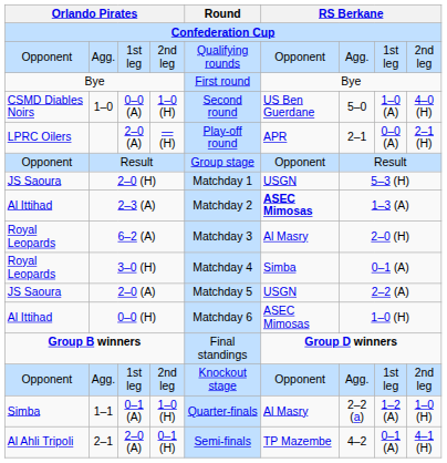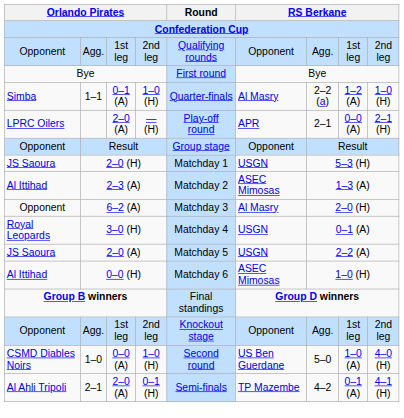 <table class="wikitable" style="text-align:center">
 <tr>
 <th colspan="4"> <a href='#'>Orlando Pirates</a></th>
 <th>Round</th>
 <th colspan="4"> <a href='#'>RS Berkane</a></th>
 </tr>
 <tr style="background:#C1E0FF">
 <td colspan="9"><strong><a href='#'>Confederation Cup</a></strong></td>
 </tr>
 <tr style="background:#C1E0FF">
 <td>Opponent</td>
 <td>Agg.</td>
 <td>1st leg</td>
 <td>2nd leg</td>
 <td><a href='#'>Qualifying rounds</a></td>
 <td>Opponent</td>
 <td>Agg.</td>
 <td>1st leg</td>
 <td>2nd leg</td>
 </tr>
 <tr>
 <td colspan="4">Bye</td>
 <td style="background:#C1E0FF"><a href='#'>First round</a></td>
 <td colspan="4">Bye</td>
 </tr>
 <tr>
-<td style="text-align:left"> <a href='#'>CSMD Diables Noirs</a></td>
-<td>1–0</td>
-<td><a href='#'>0–0</a> (A)</td>
+<td style="text-align:left"> <a href='#'>Simba</a></td>
+<td>1–1 </td>
+<td><a href='#'>0–1</a> (A)</td>
 <td><a href='#'>1–0</a> (H)</td>
-<td style="background:#C1E0FF"><a href='#'>Second round</a></td>
-<td style="text-align:left"> <a href='#'>US Ben Guerdane</a></td>
-<td>5–0</td>
-<td><a href='#'>1–0</a> (A)</td>
-<td><a href='#'>4–0</a> (H)</td>
+<td style="background:#C1E0FF"><a href='#'>Quarter-finals</a></td>
+<td style="text-align:left"> <a href='#'>Al Masry</a></td>
+<td>2–2 (<a href='#'>a</a>)</td>
+<td><a href='#'>1–2</a> (A)</td>
+<td><a href='#'>1–0</a> (H)</td>
 </tr>
 <tr>
 <td style="text-align:left"> <a href='#'>LPRC Oilers</a></td>
 <td></td>
 <td><a href='#'>2–0</a> (A)</td>
 <td><a href='#'>—</a> (H)</td>
 <td style="background:#C1E0FF"><a href='#'>Play-off round</a></td>
 <td style="text-align:left"> <a href='#'>APR</a></td>
 <td>2–1</td>
 <td><a href='#'>0–0</a> (A)</td>
 <td><a href='#'>2–1</a> (H)</td>
 </tr>
 <tr style="background:#C1E0FF">
 <td>Opponent</td>
 <td colspan="3">Result</td>
 <td><a href='#'>Group stage</a></td>
 <td>Opponent</td>
 <td colspan="3">Result</td>
 </tr>
 <tr>
 <td style="text-align:left"> <a href='#'>JS Saoura</a></td>
 <td colspan="3"><a href='#'>2–0</a> (H)</td>
 <td style="background:#C1E0FF">Matchday 1</td>
 <td style="text-align:left"> <a href='#'>USGN</a></td>
 <td colspan="3"><a href='#'>5–3</a> (H)</td>
 </tr>
 <tr>
 <td style="text-align:left"> <a href='#'>Al Ittihad</a></td>
 <td colspan="3"><a href='#'>2–3</a> (A)</td>
 <td style="background:#C1E0FF">Matchday 2</td>
-<td style="text-align:left"><strong> <a href='#'>ASEC Mimosas</a></strong></td>
+<td style="text-align:left"> <a href='#'>ASEC Mimosas</a></td>
 <td colspan="3"><a href='#'>1–3</a> (A)</td>
 </tr>
 <tr>
-<td style="text-align:left"> <a href='#'>Royal Leopards</a></td>
+<td>Opponent</td>
 <td colspan="3"><a href='#'>6–2</a> (A)</td>
 <td style="background:#C1E0FF">Matchday 3</td>
 <td style="text-align:left"> <a href='#'>Al Masry</a></td>
 <td colspan="3"><a href='#'>2–0</a> (H)</td>
 </tr>
 <tr>
 <td style="text-align:left"> <a href='#'>Royal Leopards</a></td>
 <td colspan="3"><a href='#'>3–0</a> (H)</td>
 <td style="background:#C1E0FF">Matchday 4</td>
-<td style="text-align:left"> <a href='#'>Simba</a></td>
+<td style="text-align:left"> <a href='#'>USGN</a></td>
 <td colspan="3"><a href='#'>0–1</a> (A)</td>
 </tr>
 <tr>
 <td style="text-align:left"> <a href='#'>JS Saoura</a></td>
 <td colspan="3"><a href='#'>2–0</a> (A)</td>
 <td style="background:#C1E0FF">Matchday 5</td>
 <td style="text-align:left"> <a href='#'>USGN</a></td>
 <td colspan="3"><a href='#'>2–2</a> (A)</td>
 </tr>
 <tr>
 <td style="text-align:left"> <a href='#'>Al Ittihad</a></td>
 <td colspan="3"><a href='#'>0–0</a> (H)</td>
 <td style="background:#C1E0FF">Matchday 6</td>
 <td style="text-align:left"> <a href='#'>ASEC Mimosas</a></td>
 <td colspan="3"><a href='#'>1–0</a> (H)</td>
 </tr>
 <tr>
 <td colspan="4" style="vertical-align:top"><strong><a href='#'>Group B</a> winners</strong><br><div></div></td>
 <td style="background:#C1E0FF">Final standings</td>
 <td colspan="4" style="vertical-align:top"><strong><a href='#'>Group D</a> winners</strong><br><div></div></td>
 </tr>
 <tr style="background:#C1E0FF">
 <td>Opponent</td>
 <td>Agg.</td>
 <td>1st leg</td>
 <td>2nd leg</td>
 <td><a href='#'>Knockout stage</a></td>
 <td>Opponent</td>
 <td>Agg.</td>
 <td>1st leg</td>
 <td>2nd leg</td>
 </tr>
 <tr>
-<td style="text-align:left"> <a href='#'>Simba</a></td>
-<td>1–1 </td>
-<td><a href='#'>0–1</a> (A)</td>
+<td style="text-align:left"> <a href='#'>CSMD Diables Noirs</a></td>
+<td>1–0</td>
+<td><a href='#'>0–0</a> (A)</td>
 <td><a href='#'>1–0</a> (H)</td>
-<td style="background:#C1E0FF"><a href='#'>Quarter-finals</a></td>
-<td style="text-align:left"> <a href='#'>Al Masry</a></td>
-<td>2–2 (<a href='#'>a</a>)</td>
-<td><a href='#'>1–2</a> (A)</td>
-<td><a href='#'>1–0</a> (H)</td>
+<td style="background:#C1E0FF"><a href='#'>Second round</a></td>
+<td style="text-align:left"> <a href='#'>US Ben Guerdane</a></td>
+<td>5–0</td>
+<td><a href='#'>1–0</a> (A)</td>
+<td><a href='#'>4–0</a> (H)</td>
 </tr>
 <tr>
 <td style="text-align:left"> <a href='#'>Al Ahli Tripoli</a></td>
 <td>2–1</td>
 <td><a href='#'>2–0</a> (A)</td>
 <td><a href='#'>0–1</a> (H)</td>
 <td style="background:#C1E0FF"><a href='#'>Semi-finals</a></td>
 <td style="text-align:left"> <a href='#'>TP Mazembe</a></td>
 <td>4–2</td>
 <td><a href='#'>0–1</a> (A)</td>
 <td><a href='#'>4–1</a> (H)</td>
 </tr>
 </table>
